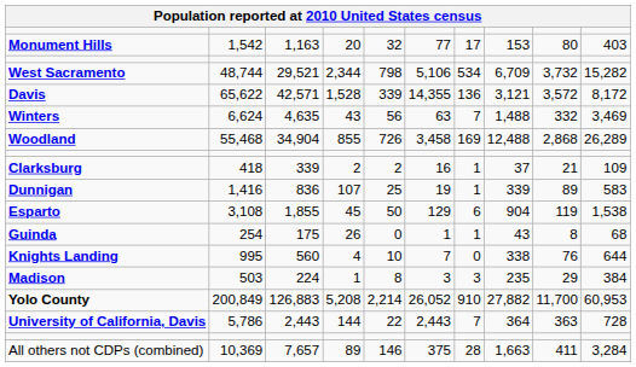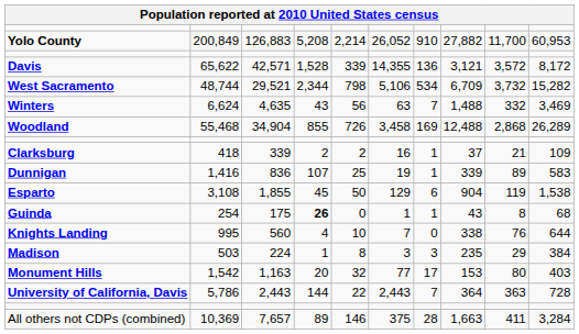 <table class="wikitable collapsible collapsed">
 <tr>
 <th colspan=10>Population reported at <a href='#'>2010 United States census</a></th>
 </tr>
 <tr>
 <td></td>
 <td></td>
 <td></td>
 <td></td>
 <td></td>
 <td></td>
 <td></td>
 <td></td>
 <td></td>
 <td></td>
 </tr>
 <tr>
-<td><strong><a href='#'>Monument Hills</a></strong></td>
-<td align="right">1,542</td>
-<td align="right">1,163</td>
-<td align="right">20</td>
-<td align="right">32</td>
-<td align="right">77</td>
-<td align="right">17</td>
-<td align="right">153</td>
-<td align="right">80</td>
-<td align="right">403</td>
+<td><strong> Yolo County</strong></td>
+<td align="right">200,849</td>
+<td align="right">126,883</td>
+<td align="right">5,208</td>
+<td align="right">2,214</td>
+<td align="right">26,052</td>
+<td align="right">910</td>
+<td align="right">27,882</td>
+<td align="right">11,700</td>
+<td align="right">60,953</td>
 </tr>
 <tr>
 <td></td>
 <td></td>
 <td></td>
 <td></td>
 <td></td>
 <td></td>
 <td></td>
 <td></td>
 <td></td>
 <td></td>
 </tr>
 <tr>
+<td><strong> <a href='#'>Davis</a></strong></td>
+<td align="right">65,622</td>
+<td align="right">42,571</td>
+<td align="right">1,528</td>
+<td align="right">339</td>
+<td align="right">14,355</td>
+<td align="right">136</td>
+<td align="right">3,121</td>
+<td align="right">3,572</td>
+<td align="right">8,172</td>
+</tr>
+<tr>
 <td><strong> <a href='#'>West Sacramento</a></strong></td>
 <td align="right">48,744</td>
 <td align="right">29,521</td>
 <td align="right">2,344</td>
 <td align="right">798</td>
 <td align="right">5,106</td>
 <td align="right">534</td>
 <td align="right">6,709</td>
 <td align="right">3,732</td>
 <td align="right">15,282</td>
-</tr>
-<tr>
-<td><strong> <a href='#'>Davis</a></strong></td>
-<td align="right">65,622</td>
-<td align="right">42,571</td>
-<td align="right">1,528</td>
-<td align="right">339</td>
-<td align="right">14,355</td>
-<td align="right">136</td>
-<td align="right">3,121</td>
-<td align="right">3,572</td>
-<td align="right">8,172</td>
 </tr>
 <tr>
 <td><strong><a href='#'>Winters</a></strong></td>
 <td align="right">6,624</td>
 <td align="right">4,635</td>
 <td align="right">43</td>
 <td align="right">56</td>
 <td align="right">63</td>
 <td align="right">7</td>
 <td align="right">1,488</td>
 <td align="right">332</td>
 <td align="right">3,469</td>
 </tr>
 <tr>
 <td><strong><a href='#'>Woodland</a></strong></td>
 <td align="right">55,468</td>
 <td align="right">34,904</td>
 <td align="right">855</td>
 <td align="right">726</td>
 <td align="right">3,458</td>
 <td align="right">169</td>
 <td align="right">12,488</td>
 <td align="right">2,868</td>
 <td align="right">26,289</td>
 </tr>
 <tr>
 <td></td>
 <td></td>
 <td></td>
 <td></td>
 <td></td>
 <td></td>
 <td></td>
 <td></td>
 <td></td>
 <td></td>
 </tr>
 <tr>
 <td><strong><a href='#'>Clarksburg</a></strong></td>
 <td align="right">418</td>
 <td align="right">339</td>
 <td align="right">2</td>
 <td align="right">2</td>
 <td align="right">16</td>
 <td align="right">1</td>
 <td align="right">37</td>
 <td align="right">21</td>
 <td align="right">109</td>
 </tr>
 <tr>
 <td><strong><a href='#'>Dunnigan</a></strong></td>
 <td align="right">1,416</td>
 <td align="right">836</td>
 <td align="right">107</td>
 <td align="right">25</td>
 <td align="right">19</td>
 <td align="right">1</td>
 <td align="right">339</td>
 <td align="right">89</td>
 <td align="right">583</td>
 </tr>
 <tr>
 <td><strong><a href='#'>Esparto</a></strong></td>
 <td align="right">3,108</td>
 <td align="right">1,855</td>
 <td align="right">45</td>
 <td align="right">50</td>
 <td align="right">129</td>
 <td align="right">6</td>
 <td align="right">904</td>
 <td align="right">119</td>
 <td align="right">1,538</td>
 </tr>
 <tr>
 <td><strong><a href='#'>Guinda</a></strong></td>
 <td align="right">254</td>
 <td align="right">175</td>
-<td align="right">26</td>
+<td align="right"><strong>26</strong></td>
 <td align="right">0</td>
 <td align="right">1</td>
 <td align="right">1</td>
 <td align="right">43</td>
 <td align="right">8</td>
 <td align="right">68</td>
 </tr>
 <tr>
 <td><strong><a href='#'>Knights Landing</a></strong></td>
 <td align="right">995</td>
 <td align="right">560</td>
 <td align="right">4</td>
 <td align="right">10</td>
 <td align="right">7</td>
 <td align="right">0</td>
 <td align="right">338</td>
 <td align="right">76</td>
 <td align="right">644</td>
 </tr>
 <tr>
 <td><strong><a href='#'>Madison</a></strong></td>
 <td align="right">503</td>
 <td align="right">224</td>
 <td align="right">1</td>
 <td align="right">8</td>
 <td align="right">3</td>
 <td align="right">3</td>
 <td align="right">235</td>
 <td align="right">29</td>
 <td align="right">384</td>
 </tr>
 <tr>
-<td><strong> Yolo County</strong></td>
-<td align="right">200,849</td>
-<td align="right">126,883</td>
-<td align="right">5,208</td>
-<td align="right">2,214</td>
-<td align="right">26,052</td>
-<td align="right">910</td>
-<td align="right">27,882</td>
-<td align="right">11,700</td>
-<td align="right">60,953</td>
+<td><strong><a href='#'>Monument Hills</a></strong></td>
+<td align="right">1,542</td>
+<td align="right">1,163</td>
+<td align="right">20</td>
+<td align="right">32</td>
+<td align="right">77</td>
+<td align="right">17</td>
+<td align="right">153</td>
+<td align="right">80</td>
+<td align="right">403</td>
 </tr>
 <tr>
 <td><strong><a href='#'>University of California, Davis</a></strong></td>
 <td align="right">5,786</td>
 <td align="right">2,443</td>
 <td align="right">144</td>
 <td align="right">22</td>
 <td align="right">2,443</td>
 <td align="right">7</td>
 <td align="right">364</td>
 <td align="right">363</td>
 <td align="right">728</td>
 </tr>
 <tr>
 <td></td>
 <td></td>
 <td></td>
 <td></td>
 <td></td>
 <td></td>
 <td></td>
 <td></td>
 <td></td>
 <td></td>
 </tr>
 <tr>
 <td>All others not CDPs (combined)</td>
 <td align="right">10,369</td>
 <td align="right">7,657</td>
 <td align="right">89</td>
 <td align="right">146</td>
 <td align="right">375</td>
 <td align="right">28</td>
 <td align="right">1,663</td>
 <td align="right">411</td>
 <td align="right">3,284</td>
 </tr>
 </table>
